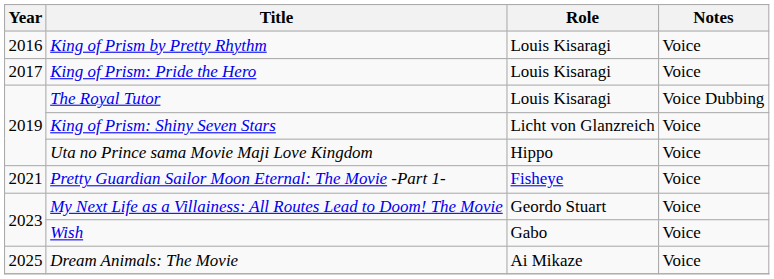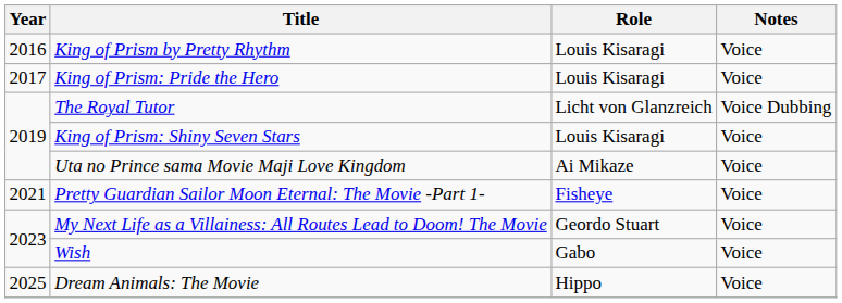 <table class="wikitable">
 <tr>
 <th>Year</th>
 <th>Title</th>
 <th>Role</th>
 <th class="unsortable">Notes</th>
 </tr>
 <tr>
 <td>2016</td>
 <td><em><a href='#'>King of Prism by Pretty Rhythm</a></em></td>
 <td>Louis Kisaragi</td>
 <td>Voice</td>
 </tr>
 <tr>
 <td>2017</td>
 <td><em><a href='#'>King of Prism: Pride the Hero</a></em></td>
 <td>Louis Kisaragi</td>
 <td>Voice</td>
 </tr>
 <tr>
 <td rowspan="3">2019</td>
 <td><em><a href='#'>The Royal Tutor</a></em></td>
-<td>Louis Kisaragi</td>
+<td>Licht von Glanzreich</td>
 <td>Voice Dubbing</td>
 </tr>
 <tr>
 <td><em><a href='#'>King of Prism: Shiny Seven Stars</a></em></td>
-<td>Licht von Glanzreich</td>
+<td>Louis Kisaragi</td>
 <td>Voice</td>
 </tr>
 <tr>
 <td><em>Uta no Prince sama Movie Maji Love Kingdom</em></td>
-<td>Hippo</td>
+<td>Ai Mikaze</td>
 <td>Voice</td>
 </tr>
 <tr>
 <td>2021</td>
 <td><em><a href='#'>Pretty Guardian Sailor Moon Eternal: The Movie</a> -Part 1-</em></td>
 <td><a href='#'>Fisheye</a></td>
 <td>Voice</td>
 </tr>
 <tr>
 <td rowspan="2">2023</td>
 <td><em><a href='#'>My Next Life as a Villainess: All Routes Lead to Doom! The Movie</a></em></td>
 <td>Geordo Stuart</td>
 <td>Voice</td>
 </tr>
 <tr>
 <td><a href='#'><em>Wish</em></a></td>
 <td>Gabo</td>
 <td>Voice</td>
 </tr>
 <tr>
 <td>2025</td>
 <td><em>Dream Animals: The Movie</em></td>
-<td>Ai Mikaze</td>
+<td>Hippo</td>
 <td>Voice</td>
 </tr>
 <tr>
 </tr>
 </table>
